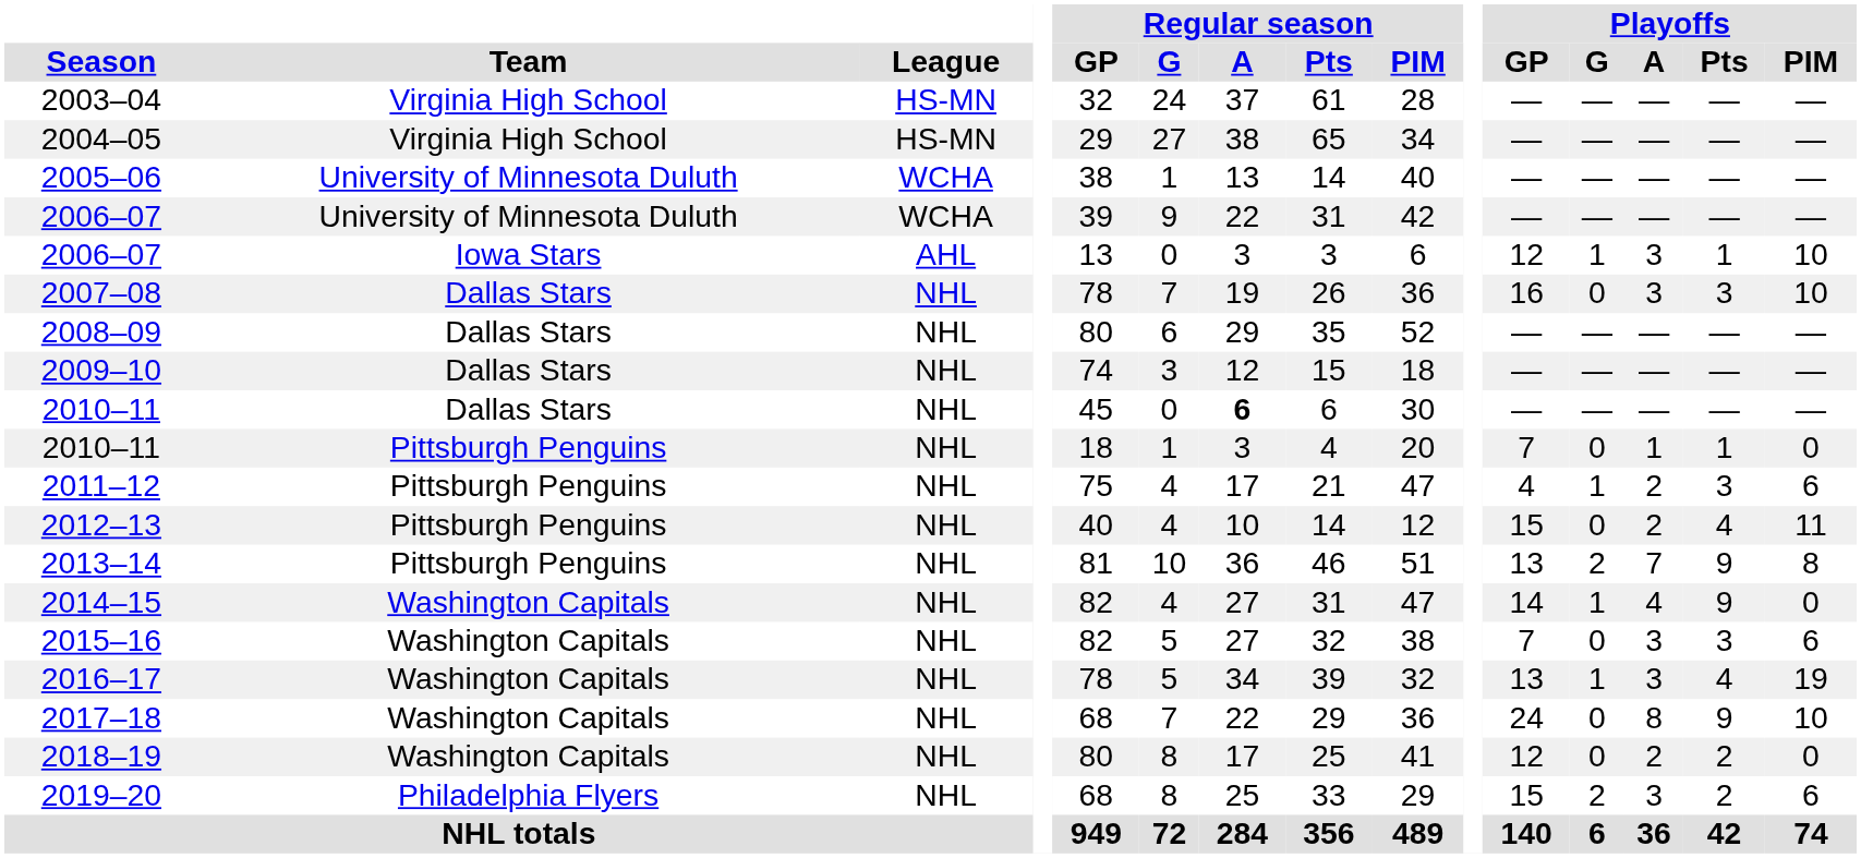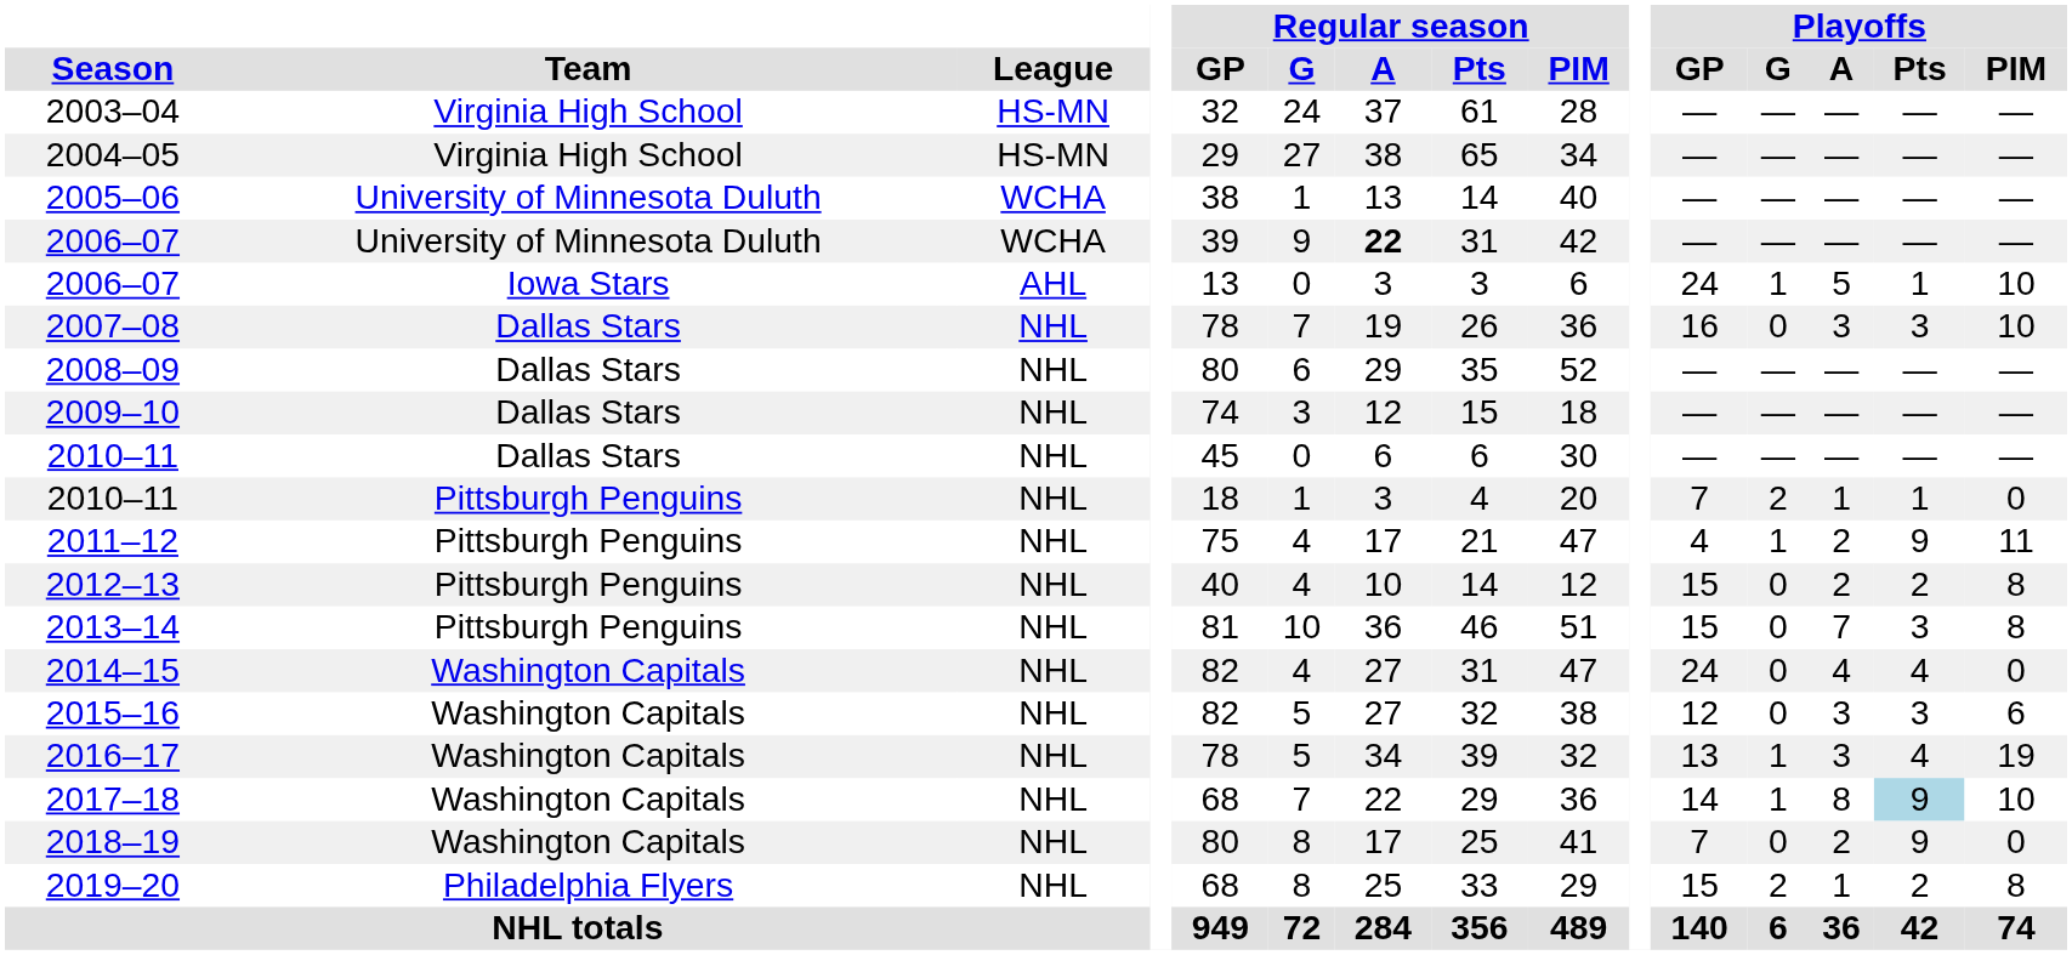 <table border="0" cellpadding="1" cellspacing="0" style="text-align:center; width:60em;">
 <tr style="background:#e0e0e0;">
 <th colspan="3"  bgcolor="#ffffff"> </th>
 <th rowspan="99" bgcolor="#ffffff"> </th>
 <th colspan="5"><a href='#'>Regular season</a></th>
 <th rowspan="99" bgcolor="#ffffff"> </th>
 <th colspan="5"><a href='#'>Playoffs</a></th>
 </tr>
 <tr style="background:#e0e0e0;">
 <th><a href='#'>Season</a></th>
 <th>Team</th>
 <th>League</th>
 <th>GP</th>
 <th><a href='#'>G</a></th>
 <th><a href='#'>A</a></th>
 <th><a href='#'>Pts</a></th>
 <th><a href='#'>PIM</a></th>
 <th>GP</th>
 <th>G</th>
 <th>A</th>
 <th>Pts</th>
 <th>PIM</th>
 </tr>
 <tr>
 <td>2003–04</td>
 <td><a href='#'>Virginia High School</a></td>
 <td><a href='#'>HS-MN</a></td>
 <td>32</td>
 <td>24</td>
 <td>37</td>
 <td>61</td>
 <td>28</td>
 <td>—</td>
 <td>—</td>
 <td>—</td>
 <td>—</td>
 <td>—</td>
 </tr>
 <tr bgcolor="#f0f0f0">
 <td>2004–05</td>
 <td>Virginia High School</td>
 <td>HS-MN</td>
 <td>29</td>
 <td>27</td>
 <td>38</td>
 <td>65</td>
 <td>34</td>
 <td>—</td>
 <td>—</td>
 <td>—</td>
 <td>—</td>
 <td>—</td>
 </tr>
 <tr>
 <td><a href='#'>2005–06</a></td>
 <td><a href='#'>University of Minnesota Duluth</a></td>
 <td><a href='#'>WCHA</a></td>
 <td>38</td>
 <td>1</td>
 <td>13</td>
 <td>14</td>
 <td>40</td>
 <td>—</td>
 <td>—</td>
 <td>—</td>
 <td>—</td>
 <td>—</td>
 </tr>
 <tr bgcolor="#f0f0f0">
 <td><a href='#'>2006–07</a></td>
 <td>University of Minnesota Duluth</td>
 <td>WCHA</td>
 <td>39</td>
 <td>9</td>
-<td>22</td>
+<td><strong>22</strong></td>
 <td>31</td>
 <td>42</td>
 <td>—</td>
 <td>—</td>
 <td>—</td>
 <td>—</td>
 <td>—</td>
 </tr>
 <tr>
 <td><a href='#'>2006–07</a></td>
 <td><a href='#'>Iowa Stars</a></td>
 <td><a href='#'>AHL</a></td>
 <td>13</td>
 <td>0</td>
 <td>3</td>
 <td>3</td>
 <td>6</td>
-<td>12</td>
+<td>24</td>
 <td>1</td>
-<td>3</td>
+<td>5</td>
 <td>1</td>
 <td>10</td>
 </tr>
 <tr bgcolor="#f0f0f0">
 <td><a href='#'>2007–08</a></td>
 <td><a href='#'>Dallas Stars</a></td>
 <td><a href='#'>NHL</a></td>
 <td>78</td>
 <td>7</td>
 <td>19</td>
 <td>26</td>
 <td>36</td>
 <td>16</td>
 <td>0</td>
 <td>3</td>
 <td>3</td>
 <td>10</td>
 </tr>
 <tr>
 <td><a href='#'>2008–09</a></td>
 <td>Dallas Stars</td>
 <td>NHL</td>
 <td>80</td>
 <td>6</td>
 <td>29</td>
 <td>35</td>
 <td>52</td>
 <td>—</td>
 <td>—</td>
 <td>—</td>
 <td>—</td>
 <td>—</td>
 </tr>
 <tr bgcolor="#f0f0f0">
 <td><a href='#'>2009–10</a></td>
 <td>Dallas Stars</td>
 <td>NHL</td>
 <td>74</td>
 <td>3</td>
 <td>12</td>
 <td>15</td>
 <td>18</td>
 <td>—</td>
 <td>—</td>
 <td>—</td>
 <td>—</td>
 <td>—</td>
 </tr>
 <tr>
 <td><a href='#'>2010–11</a></td>
 <td>Dallas Stars</td>
 <td>NHL</td>
 <td>45</td>
 <td>0</td>
-<td><strong>6</strong></td>
+<td>6</td>
 <td>6</td>
 <td>30</td>
 <td>—</td>
 <td>—</td>
 <td>—</td>
 <td>—</td>
 <td>—</td>
 </tr>
 <tr bgcolor="#f0f0f0">
 <td>2010–11</td>
 <td><a href='#'>Pittsburgh Penguins</a></td>
 <td>NHL</td>
 <td>18</td>
 <td>1</td>
 <td>3</td>
 <td>4</td>
 <td>20</td>
 <td>7</td>
-<td>0</td>
+<td>2</td>
 <td>1</td>
 <td>1</td>
 <td>0</td>
 </tr>
 <tr>
 <td><a href='#'>2011–12</a></td>
 <td>Pittsburgh Penguins</td>
 <td>NHL</td>
 <td>75</td>
 <td>4</td>
 <td>17</td>
 <td>21</td>
 <td>47</td>
 <td>4</td>
 <td>1</td>
 <td>2</td>
-<td>3</td>
-<td>6</td>
+<td>9</td>
+<td>11</td>
 </tr>
 <tr bgcolor="#f0f0f0">
 <td><a href='#'>2012–13</a></td>
 <td>Pittsburgh Penguins</td>
 <td>NHL</td>
 <td>40</td>
 <td>4</td>
 <td>10</td>
 <td>14</td>
 <td>12</td>
 <td>15</td>
 <td>0</td>
 <td>2</td>
-<td>4</td>
-<td>11</td>
+<td>2</td>
+<td>8</td>
 </tr>
 <tr>
 <td><a href='#'>2013–14</a></td>
 <td>Pittsburgh Penguins</td>
 <td>NHL</td>
 <td>81</td>
 <td>10</td>
 <td>36</td>
 <td>46</td>
 <td>51</td>
-<td>13</td>
-<td>2</td>
+<td>15</td>
+<td>0</td>
 <td>7</td>
-<td>9</td>
+<td>3</td>
 <td>8</td>
 </tr>
 <tr bgcolor="#f0f0f0">
 <td><a href='#'>2014–15</a></td>
 <td><a href='#'>Washington Capitals</a></td>
 <td>NHL</td>
 <td>82</td>
 <td>4</td>
 <td>27</td>
 <td>31</td>
 <td>47</td>
-<td>14</td>
-<td>1</td>
+<td>24</td>
+<td>0</td>
 <td>4</td>
-<td>9</td>
+<td>4</td>
 <td>0</td>
 </tr>
 <tr>
 <td><a href='#'>2015–16</a></td>
 <td>Washington Capitals</td>
 <td>NHL</td>
 <td>82</td>
 <td>5</td>
 <td>27</td>
 <td>32</td>
 <td>38</td>
-<td>7</td>
+<td>12</td>
 <td>0</td>
 <td>3</td>
 <td>3</td>
 <td>6</td>
 </tr>
 <tr bgcolor="#f0f0f0">
 <td><a href='#'>2016–17</a></td>
 <td>Washington Capitals</td>
 <td>NHL</td>
 <td>78</td>
 <td>5</td>
 <td>34</td>
 <td>39</td>
 <td>32</td>
 <td>13</td>
 <td>1</td>
 <td>3</td>
 <td>4</td>
 <td>19</td>
 </tr>
 <tr>
 <td><a href='#'>2017–18</a></td>
 <td>Washington Capitals</td>
 <td>NHL</td>
 <td>68</td>
 <td>7</td>
 <td>22</td>
 <td>29</td>
 <td>36</td>
-<td>24</td>
-<td>0</td>
+<td>14</td>
+<td>1</td>
 <td>8</td>
-<td>9</td>
+<td style="background: lightblue;">9</td>
 <td>10</td>
 </tr>
 <tr bgcolor="#f0f0f0">
 <td><a href='#'>2018–19</a></td>
 <td>Washington Capitals</td>
 <td>NHL</td>
 <td>80</td>
 <td>8</td>
 <td>17</td>
 <td>25</td>
 <td>41</td>
-<td>12</td>
+<td>7</td>
 <td>0</td>
 <td>2</td>
-<td>2</td>
+<td>9</td>
 <td>0</td>
 </tr>
 <tr>
 <td><a href='#'>2019–20</a></td>
 <td><a href='#'>Philadelphia Flyers</a></td>
 <td>NHL</td>
 <td>68</td>
 <td>8</td>
 <td>25</td>
 <td>33</td>
 <td>29</td>
 <td>15</td>
 <td>2</td>
-<td>3</td>
+<td>1</td>
 <td>2</td>
-<td>6</td>
+<td>8</td>
 </tr>
 <tr bgcolor="#e0e0e0">
 <th colspan="3">NHL totals</th>
 <th>949</th>
 <th>72</th>
 <th>284</th>
 <th>356</th>
 <th>489</th>
 <th>140</th>
 <th>6</th>
 <th>36</th>
 <th>42</th>
 <th>74</th>
 </tr>
 </table>
